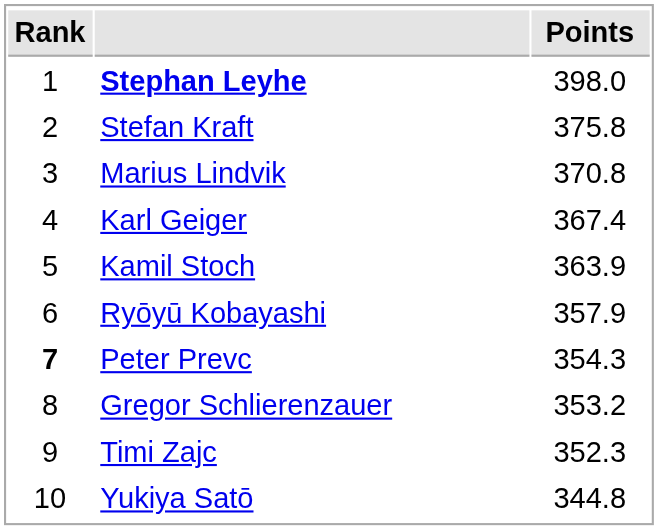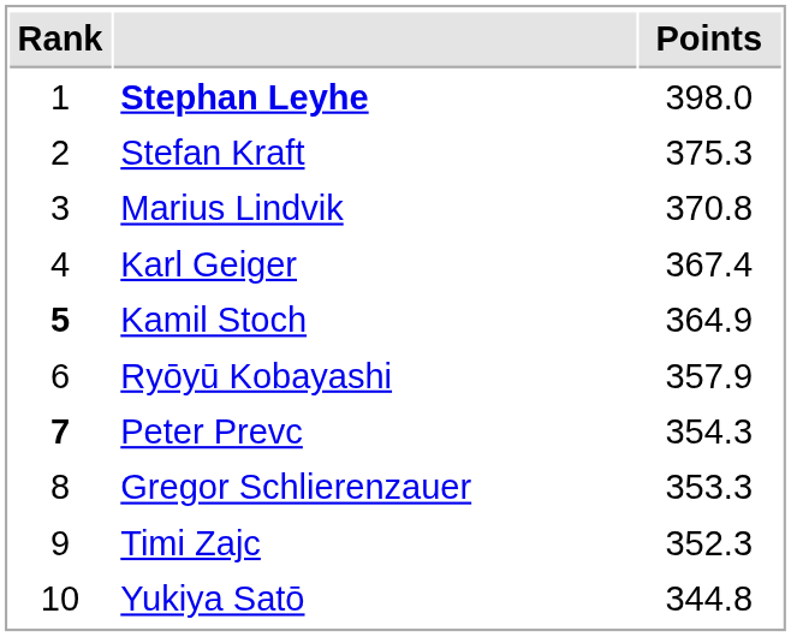 <table cellspacing="1" cellpadding="3" style="border:1px solid #AAAAAA;font-size:86%">
 <tr style="background-color: #E4E4E4;">
 </tr>
 <tr style="background-color: #E4E4E4;">
 <th style="border-bottom:1px solid #AAAAAA; width: 10px;">Rank</th>
 <th style="border-bottom:1px solid #AAAAAA; width: 200px;"></th>
 <th style="border-bottom:1px solid #AAAAAA; width: 50px;">Points</th>
 </tr>
 <tr>
 <td align=center>1</td>
 <td> <strong><a href='#'>Stephan Leyhe</a></strong></td>
 <td align=center>398.0</td>
 </tr>
 <tr>
 <td align=center>2</td>
 <td> <a href='#'>Stefan Kraft</a></td>
-<td align=center>375.8</td>
+<td align=center>375.3</td>
 </tr>
 <tr>
 <td align=center>3</td>
 <td> <a href='#'>Marius Lindvik</a></td>
 <td align=center>370.8</td>
 </tr>
 <tr>
 <td align=center>4</td>
 <td> <a href='#'>Karl Geiger</a></td>
 <td align=center>367.4</td>
 </tr>
 <tr>
-<td align=center>5</td>
+<td align=center><strong>5</strong></td>
 <td> <a href='#'>Kamil Stoch</a></td>
-<td align=center>363.9</td>
+<td align=center>364.9</td>
 </tr>
 <tr>
 <td align=center>6</td>
 <td> <a href='#'>Ryōyū Kobayashi</a></td>
 <td align=center>357.9</td>
 </tr>
 <tr>
 <td align=center><strong>7</strong></td>
 <td> <a href='#'>Peter Prevc</a></td>
 <td align=center>354.3</td>
 </tr>
 <tr>
 <td align=center>8</td>
 <td> <a href='#'>Gregor Schlierenzauer</a></td>
-<td align=center>353.2</td>
+<td align=center>353.3</td>
 </tr>
 <tr>
 <td align=center>9</td>
 <td> <a href='#'>Timi Zajc</a></td>
 <td align=center>352.3</td>
 </tr>
 <tr>
 <td align=center>10</td>
 <td> <a href='#'>Yukiya Satō</a></td>
 <td align=center>344.8</td>
 </tr>
 </table>
